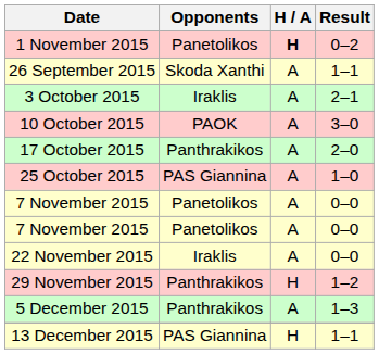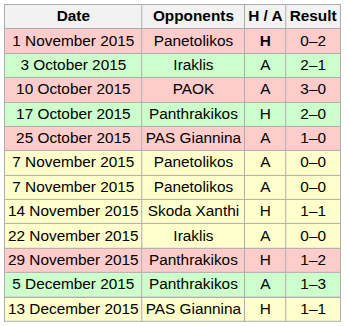 <table class="wikitable" style="text-align:center">
 <tr>
 <th>Date</th>
 <th>Opponents</th>
 <th>H / A</th>
 <th>Result<br></th>
 </tr>
 <tr bgcolor="#FFCCCC">
 <td>1 November 2015</td>
 <td>Panetolikos</td>
 <td><strong>H</strong></td>
 <td>0–2</td>
-</tr>
-<tr bgcolor="#FFFFCC">
-<td>26 September 2015</td>
-<td>Skoda Xanthi</td>
-<td>Α</td>
-<td>1–1</td>
 </tr>
 <tr bgcolor="#CCFFCC">
 <td>3 October 2015</td>
 <td>Iraklis</td>
 <td>Α</td>
 <td>2–1</td>
 </tr>
 <tr bgcolor="#FFCCCC">
 <td>10 October 2015</td>
 <td>PAOK</td>
 <td>Α</td>
 <td>3–0</td>
 </tr>
 <tr bgcolor="#CCFFCC">
 <td>17 October 2015</td>
 <td>Panthrakikos</td>
-<td>A</td>
+<td>H</td>
 <td>2–0</td>
 </tr>
 <tr bgcolor="#FFCCCC">
 <td>25 October 2015</td>
 <td>PAS Giannina</td>
 <td>A</td>
 <td>1–0</td>
 </tr>
 <tr bgcolor="#FFFFCC">
 <td>7 November 2015</td>
 <td>Panetolikos</td>
 <td>A</td>
 <td>0–0</td>
 </tr>
 <tr bgcolor="#FFFFCC">
 <td>7 November 2015</td>
 <td>Panetolikos</td>
 <td>A</td>
 <td>0–0</td>
+</tr>
+<tr bgcolor="#FFFFCC">
+<td>14 November 2015</td>
+<td>Skoda Xanthi</td>
+<td>Η</td>
+<td>1–1</td>
 </tr>
 <tr bgcolor="#FFFFCC">
 <td>22 November 2015</td>
 <td>Iraklis</td>
 <td>Α</td>
 <td>0–0</td>
 </tr>
 <tr bgcolor="#FFCCCC">
 <td>29 November 2015</td>
 <td>Panthrakikos</td>
 <td>H</td>
 <td>1–2</td>
 </tr>
 <tr bgcolor="#CCFFCC">
 <td>5 December 2015</td>
 <td>Panthrakikos</td>
 <td>A</td>
 <td>1–3</td>
 </tr>
 <tr>
 </tr>
 <tr bgcolor="#FFFFCC">
 <td>13 December 2015</td>
 <td>PAS Giannina</td>
 <td>H</td>
 <td>1–1</td>
 </tr>
 </table>
